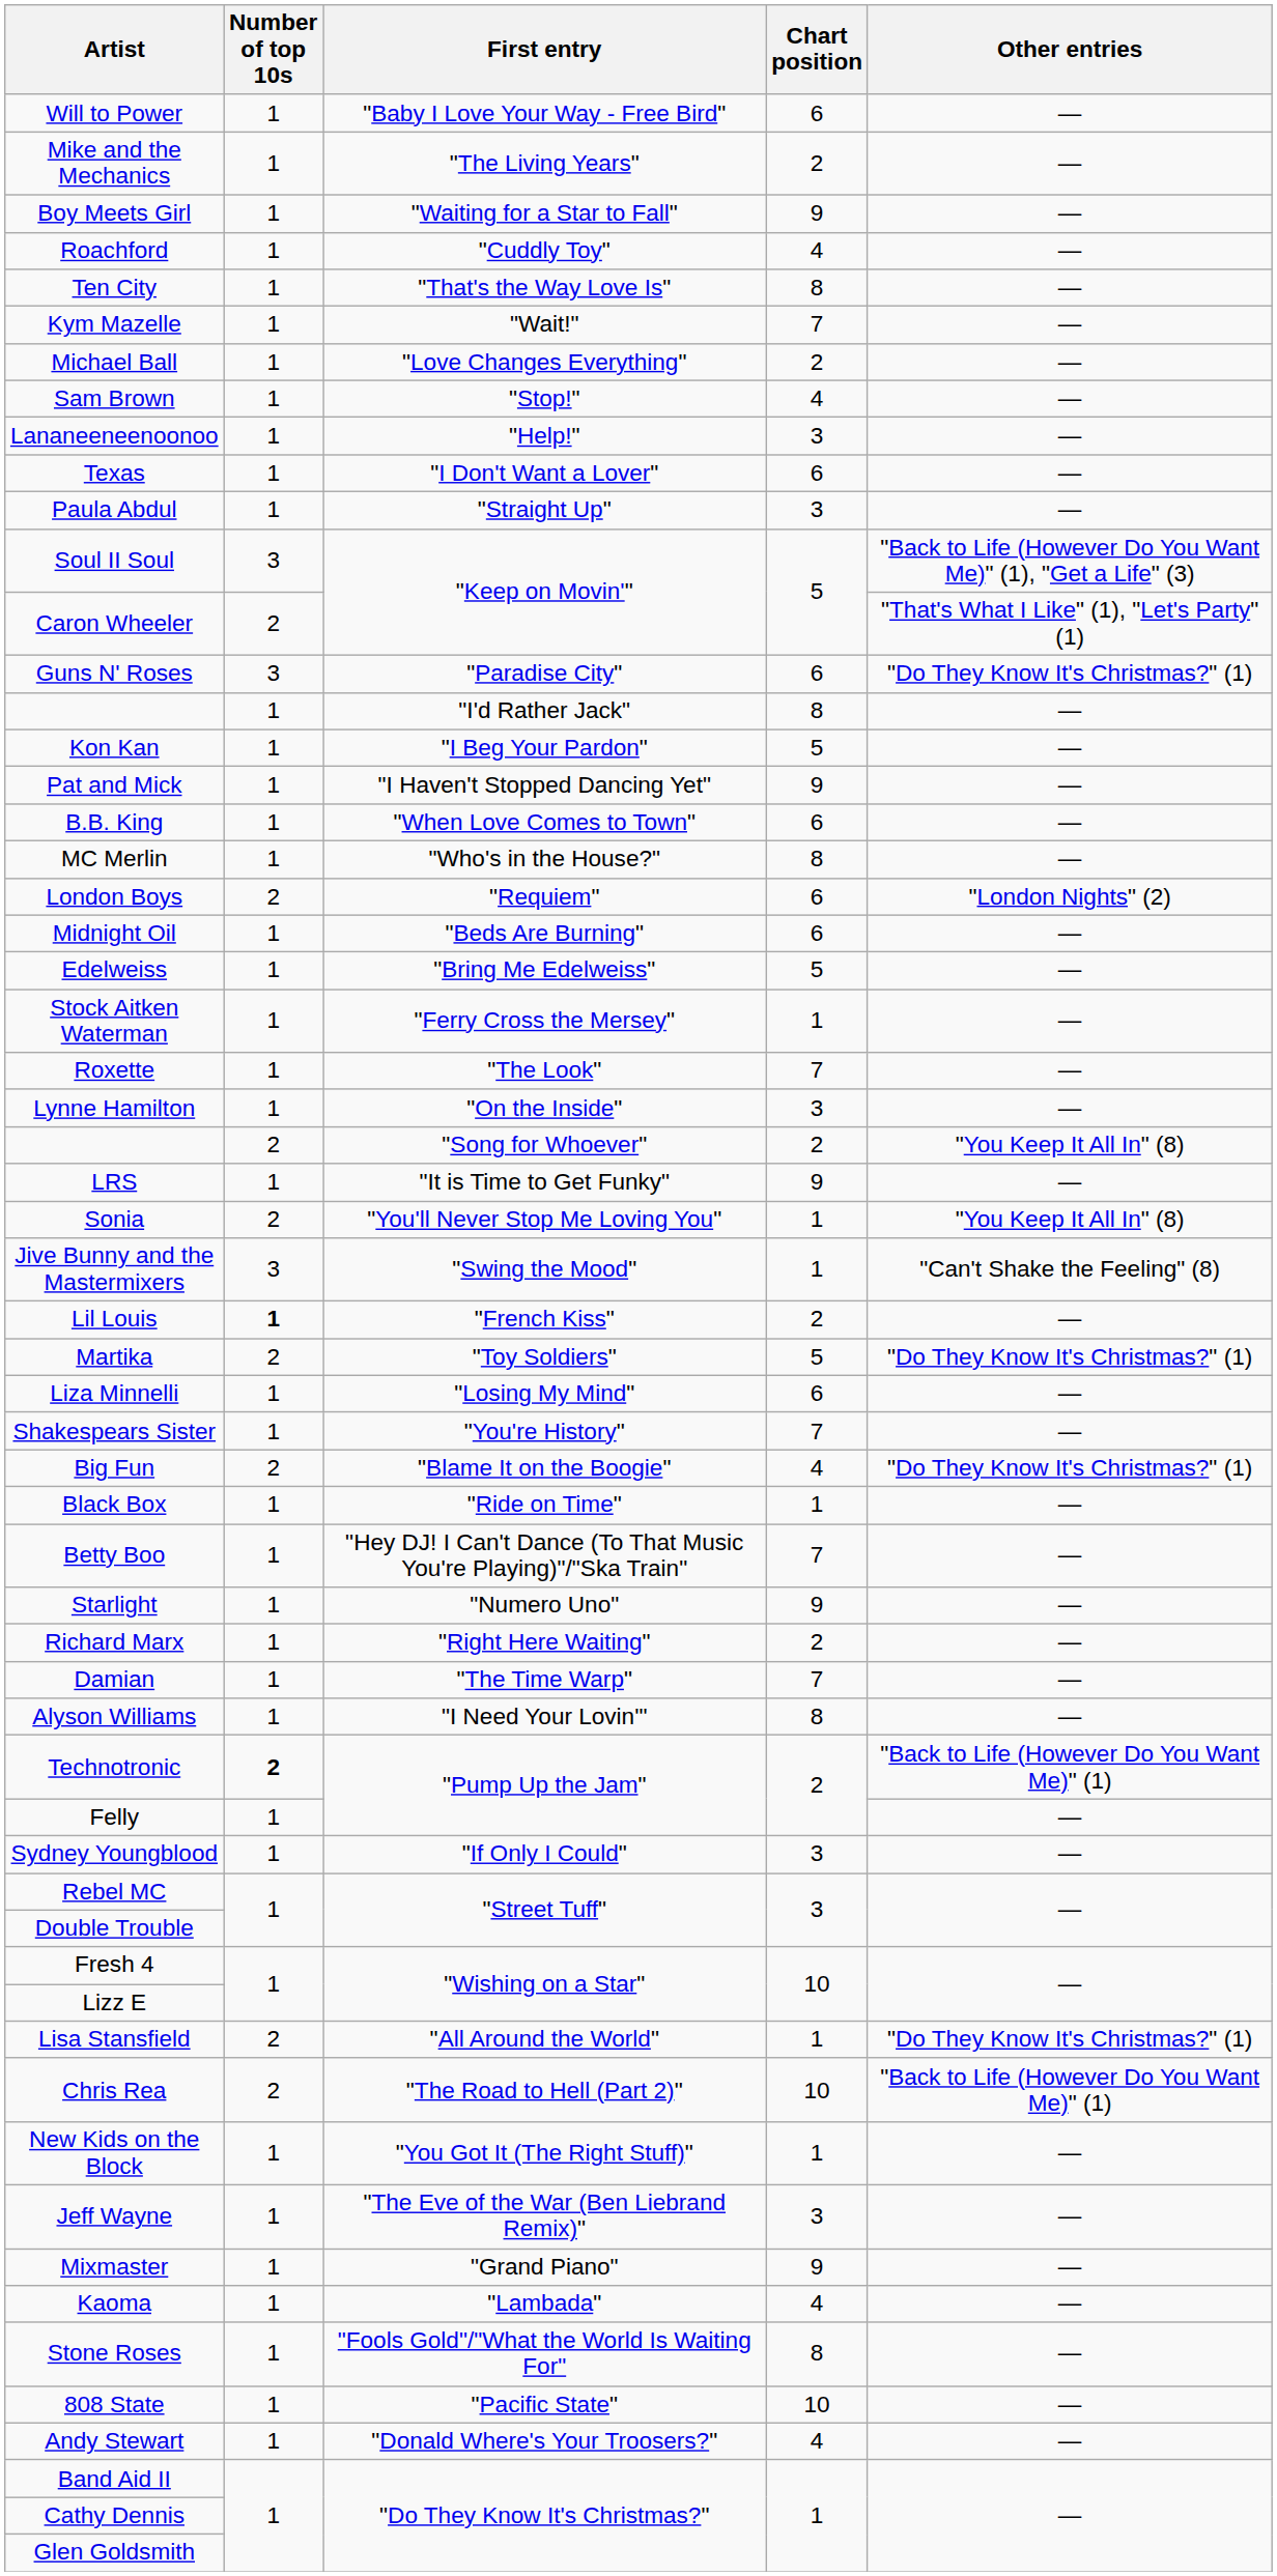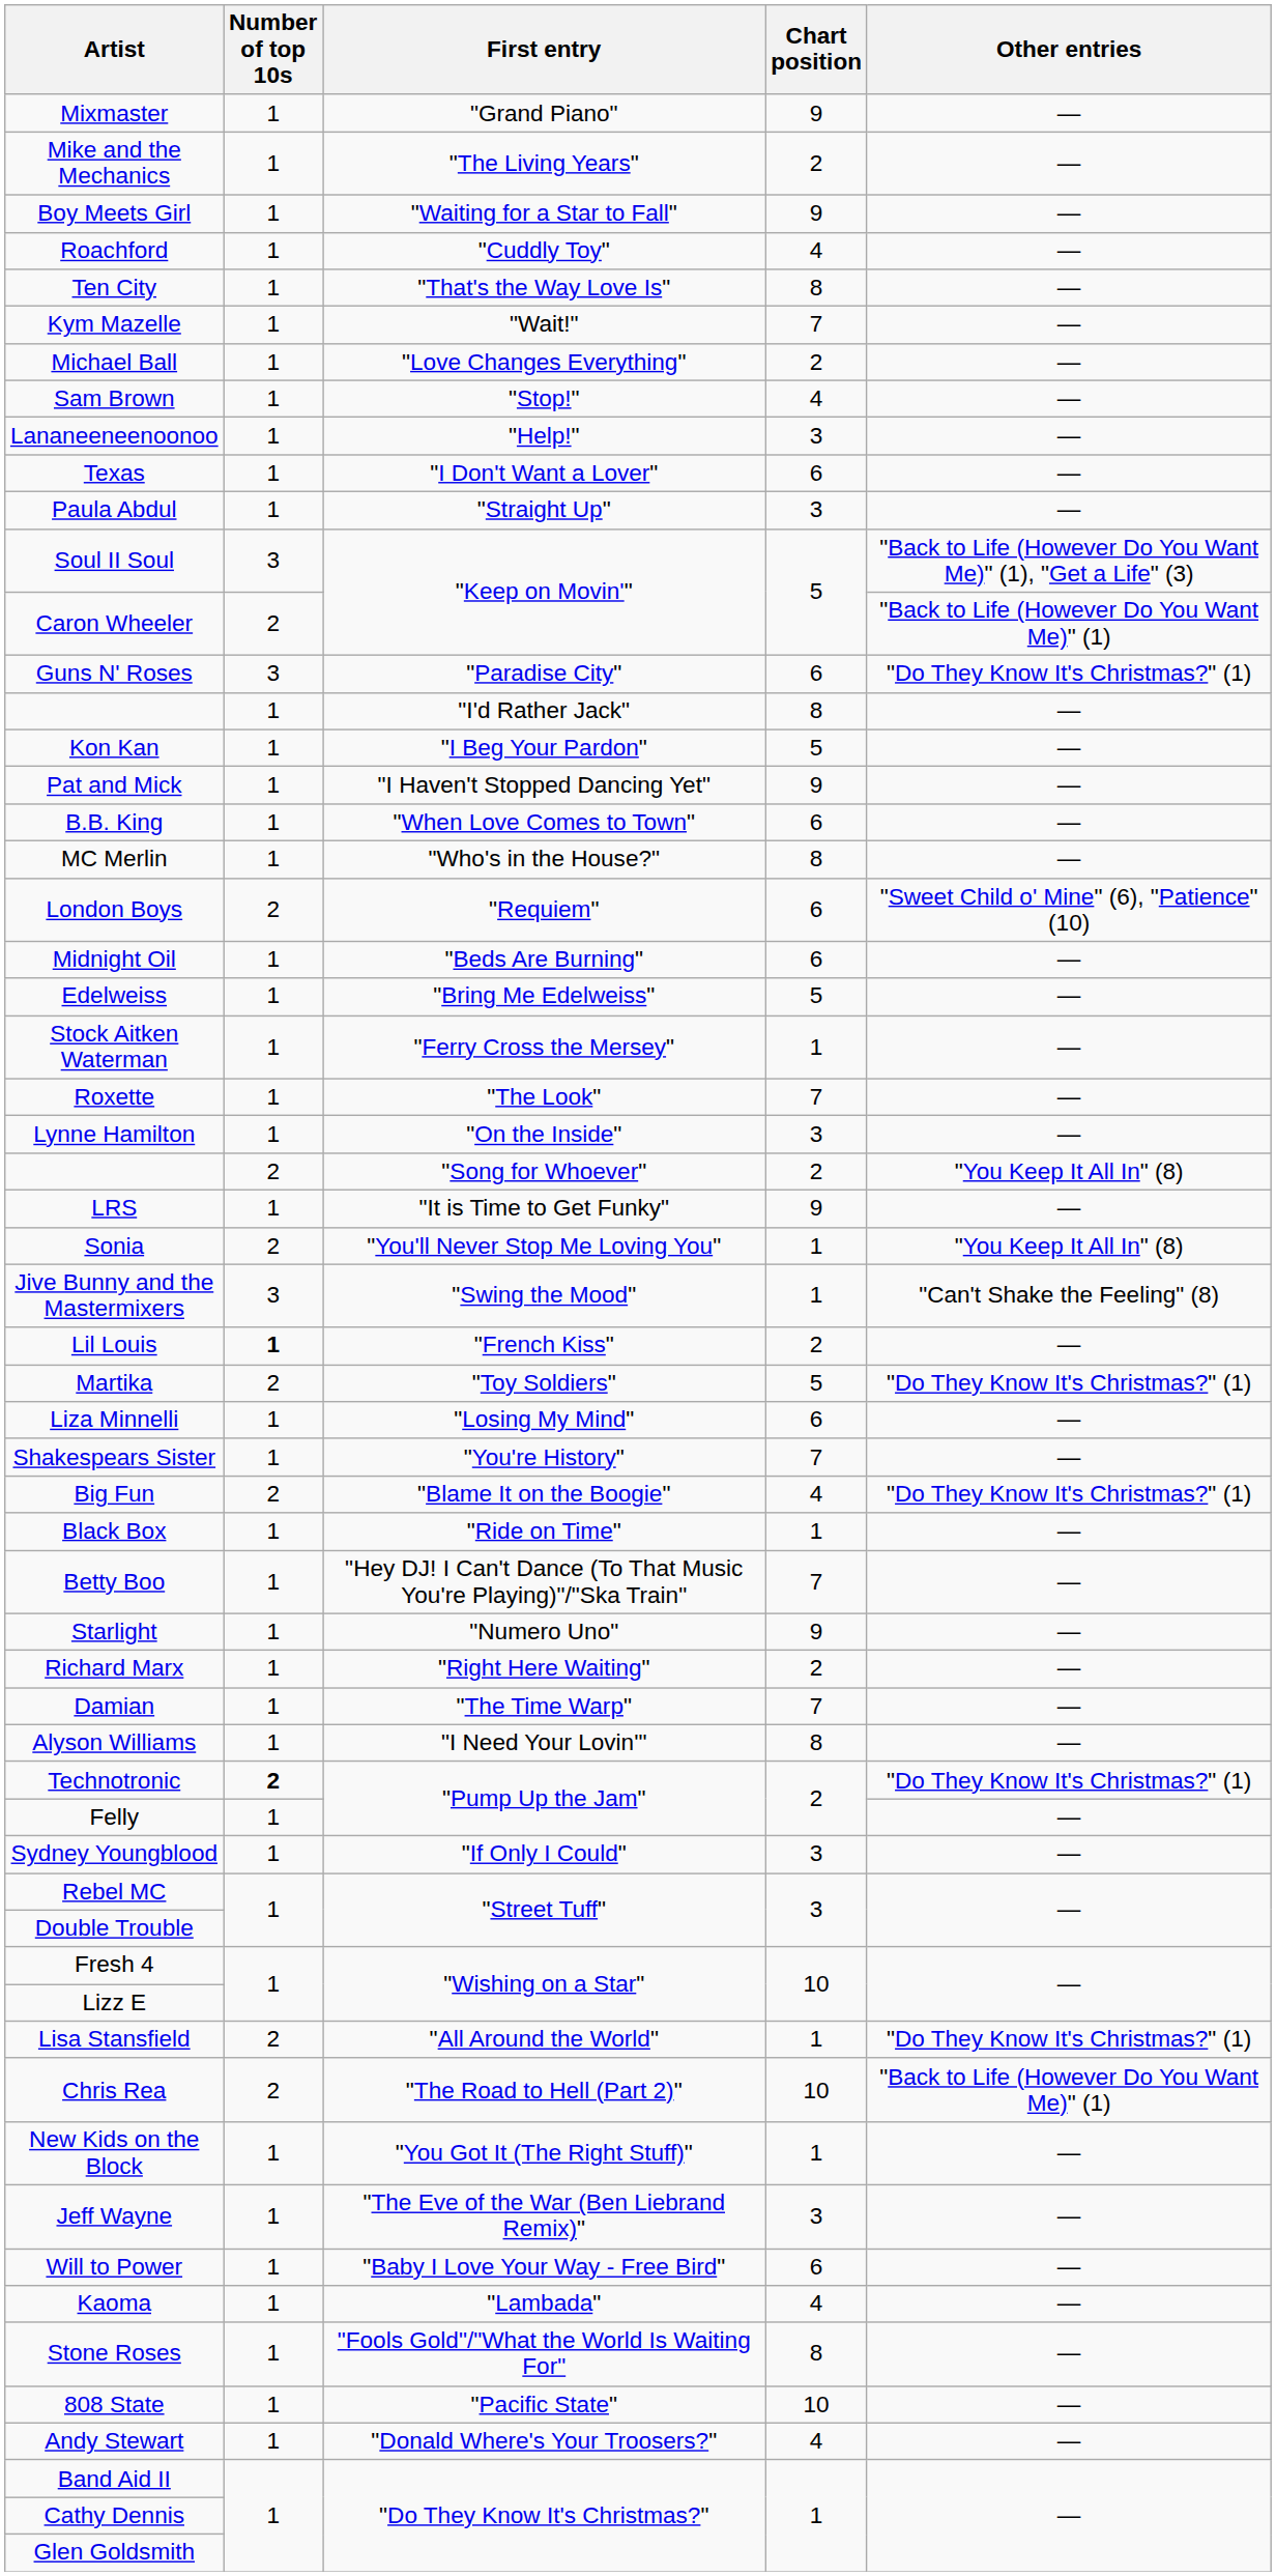 <table class="wikitable sortable mw-collapsible mw-collapsed" style="text-align: center;">
 <tr>
 <th scope="col" style="width:55px;">Artist</th>
 <th scope="col" style="width:55px;" data-sort-type="number">Number of top 10s</th>
 <th scope="col" style="text-align:center;">First entry</th>
 <th scope="col" style="width:55px;" data-sort-type="number">Chart position</th>
 <th scope="col" style="text-align:center;">Other entries</th>
 </tr>
 <tr>
-<td><a href='#'>Will to Power</a></td>
+<td><a href='#'>Mixmaster</a> </td>
 <td>1</td>
-<td>"<a href='#'>Baby I Love Your Way - Free Bird</a>"</td>
-<td>6</td>
+<td>"Grand Piano"</td>
+<td>9</td>
 <td>—</td>
 </tr>
 <tr>
 <td><a href='#'>Mike and the Mechanics</a></td>
 <td>1</td>
 <td>"<a href='#'>The Living Years</a>"</td>
 <td>2</td>
 <td>—</td>
 </tr>
 <tr>
 <td><a href='#'>Boy Meets Girl</a></td>
 <td>1</td>
 <td>"<a href='#'>Waiting for a Star to Fall</a>"</td>
 <td>9</td>
 <td>—</td>
 </tr>
 <tr>
 <td><a href='#'>Roachford</a></td>
 <td>1</td>
 <td>"<a href='#'>Cuddly Toy</a>"</td>
 <td>4</td>
 <td>—</td>
 </tr>
 <tr>
 <td><a href='#'>Ten City</a></td>
 <td>1</td>
 <td>"<a href='#'>That's the Way Love Is</a>"</td>
 <td>8</td>
 <td>—</td>
 </tr>
 <tr>
 <td><a href='#'>Kym Mazelle</a></td>
 <td>1</td>
 <td>"Wait!"</td>
 <td>7</td>
 <td>—</td>
 </tr>
 <tr>
 <td><a href='#'>Michael Ball</a></td>
 <td>1</td>
 <td>"<a href='#'>Love Changes Everything</a>"</td>
 <td>2</td>
 <td>—</td>
 </tr>
 <tr>
 <td><a href='#'>Sam Brown</a></td>
 <td>1</td>
 <td>"<a href='#'>Stop!</a>"</td>
 <td>4</td>
 <td>—</td>
 </tr>
 <tr>
 <td><a href='#'>Lananeeneenoonoo</a></td>
 <td>1</td>
 <td>"<a href='#'>Help!</a>"</td>
 <td>3</td>
 <td>—</td>
 </tr>
 <tr>
 <td><a href='#'>Texas</a></td>
 <td>1</td>
 <td>"<a href='#'>I Don't Want a Lover</a>"</td>
 <td>6</td>
 <td>—</td>
 </tr>
 <tr>
 <td><a href='#'>Paula Abdul</a></td>
 <td>1</td>
 <td>"<a href='#'>Straight Up</a>"</td>
 <td>3</td>
 <td>—</td>
 </tr>
 <tr>
 <td><a href='#'>Soul II Soul</a></td>
 <td>3</td>
 <td rowspan="2">"<a href='#'>Keep on Movin'</a>"</td>
 <td rowspan="2">5</td>
 <td>"<a href='#'>Back to Life (However Do You Want Me)</a>" (1), "<a href='#'>Get a Life</a>" (3)</td>
 </tr>
 <tr>
 <td><a href='#'>Caron Wheeler</a> </td>
 <td>2</td>
-<td>"<a href='#'>That's What I Like</a>" (1), "<a href='#'>Let's Party</a>" (1)</td>
+<td>"<a href='#'>Back to Life (However Do You Want Me)</a>" (1)</td>
 </tr>
 <tr>
 <td><a href='#'>Guns N' Roses</a></td>
 <td>3</td>
 <td>"<a href='#'>Paradise City</a>"</td>
 <td>6</td>
 <td>"<a href='#'>Do They Know It's Christmas?</a>" (1)</td>
 </tr>
 <tr>
 <td></td>
 <td>1</td>
 <td>"I'd Rather Jack"</td>
 <td>8</td>
 <td>—</td>
 </tr>
 <tr>
 <td><a href='#'>Kon Kan</a></td>
 <td>1</td>
 <td>"<a href='#'>I Beg Your Pardon</a>"</td>
 <td>5</td>
 <td>—</td>
 </tr>
 <tr>
 <td><a href='#'>Pat and Mick</a></td>
 <td>1</td>
 <td>"I Haven't Stopped Dancing Yet"</td>
 <td>9</td>
 <td>—</td>
 </tr>
 <tr>
 <td><a href='#'>B.B. King</a></td>
 <td>1</td>
 <td>"<a href='#'>When Love Comes to Town</a>"</td>
 <td>6</td>
 <td>—</td>
 </tr>
 <tr>
 <td>MC Merlin</td>
 <td>1</td>
 <td>"Who's in the House?"</td>
 <td>8</td>
 <td>—</td>
 </tr>
 <tr>
 <td><a href='#'>London Boys</a></td>
 <td>2</td>
 <td>"<a href='#'>Requiem</a>"</td>
 <td>6</td>
-<td>"<a href='#'>London Nights</a>" (2)</td>
+<td>"<a href='#'>Sweet Child o' Mine</a>" (6), "<a href='#'>Patience</a>" (10)</td>
 </tr>
 <tr>
 <td><a href='#'>Midnight Oil</a></td>
 <td>1</td>
 <td>"<a href='#'>Beds Are Burning</a>"</td>
 <td>6</td>
 <td>—</td>
 </tr>
 <tr>
 <td><a href='#'>Edelweiss</a></td>
 <td>1</td>
 <td>"<a href='#'>Bring Me Edelweiss</a>"</td>
 <td>5</td>
 <td>—</td>
 </tr>
 <tr>
 <td><a href='#'>Stock Aitken Waterman</a></td>
 <td>1</td>
 <td>"<a href='#'>Ferry Cross the Mersey</a>"</td>
 <td>1</td>
 <td>—</td>
 </tr>
 <tr>
 <td><a href='#'>Roxette</a></td>
 <td>1</td>
 <td>"<a href='#'>The Look</a>"</td>
 <td>7</td>
 <td>—</td>
 </tr>
 <tr>
 <td><a href='#'>Lynne Hamilton</a></td>
 <td>1</td>
 <td>"<a href='#'>On the Inside</a>"</td>
 <td>3</td>
 <td>—</td>
 </tr>
 <tr>
 <td></td>
 <td>2</td>
 <td>"<a href='#'>Song for Whoever</a>"</td>
 <td>2</td>
 <td>"<a href='#'>You Keep It All In</a>" (8)</td>
 </tr>
 <tr>
 <td><a href='#'>LRS</a></td>
 <td>1</td>
 <td>"It is Time to Get Funky"</td>
 <td>9</td>
 <td>—</td>
 </tr>
 <tr>
 <td><a href='#'>Sonia</a></td>
 <td>2</td>
 <td>"<a href='#'>You'll Never Stop Me Loving You</a>"</td>
 <td>1</td>
 <td>"<a href='#'>You Keep It All In</a>" (8)</td>
 </tr>
 <tr>
 <td><a href='#'>Jive Bunny and the Mastermixers</a></td>
 <td>3</td>
 <td>"<a href='#'>Swing the Mood</a>"</td>
 <td>1</td>
 <td>"Can't Shake the Feeling" (8)</td>
 </tr>
 <tr>
 <td><a href='#'>Lil Louis</a></td>
 <td><strong>1</strong></td>
 <td>"<a href='#'>French Kiss</a>"</td>
 <td>2</td>
 <td>—</td>
 </tr>
 <tr>
 <td><a href='#'>Martika</a></td>
 <td>2</td>
 <td>"<a href='#'>Toy Soldiers</a>"</td>
 <td>5</td>
 <td>"<a href='#'>Do They Know It's Christmas?</a>" (1)</td>
 </tr>
 <tr>
 <td><a href='#'>Liza Minnelli</a></td>
 <td>1</td>
 <td>"<a href='#'>Losing My Mind</a>"</td>
 <td>6</td>
 <td>—</td>
 </tr>
 <tr>
 <td><a href='#'>Shakespears Sister</a></td>
 <td>1</td>
 <td>"<a href='#'>You're History</a>"</td>
 <td>7</td>
 <td>—</td>
 </tr>
 <tr>
 <td><a href='#'>Big Fun</a></td>
 <td>2</td>
 <td>"<a href='#'>Blame It on the Boogie</a>"</td>
 <td>4</td>
 <td>"<a href='#'>Do They Know It's Christmas?</a>" (1)</td>
 </tr>
 <tr>
 <td><a href='#'>Black Box</a> </td>
 <td>1</td>
 <td>"<a href='#'>Ride on Time</a>"</td>
 <td>1</td>
 <td>—</td>
 </tr>
 <tr>
 <td><a href='#'>Betty Boo</a></td>
 <td>1</td>
 <td>"Hey DJ! I Can't Dance (To That Music You're Playing)"/"Ska Train"</td>
 <td>7</td>
 <td>—</td>
 </tr>
 <tr>
 <td><a href='#'>Starlight</a> </td>
 <td>1</td>
 <td>"Numero Uno"</td>
 <td>9</td>
 <td>—</td>
 </tr>
 <tr>
 <td><a href='#'>Richard Marx</a></td>
 <td>1</td>
 <td>"<a href='#'>Right Here Waiting</a>"</td>
 <td>2</td>
 <td>—</td>
 </tr>
 <tr>
 <td><a href='#'>Damian</a></td>
 <td>1</td>
 <td>"<a href='#'>The Time Warp</a>"</td>
 <td>7</td>
 <td>—</td>
 </tr>
 <tr>
 <td><a href='#'>Alyson Williams</a></td>
 <td>1</td>
 <td>"I Need Your Lovin'"</td>
 <td>8</td>
 <td>—</td>
 </tr>
 <tr>
 <td><a href='#'>Technotronic</a></td>
 <td><strong>2</strong></td>
 <td rowspan="2">"<a href='#'>Pump Up the Jam</a>"</td>
 <td rowspan="2">2</td>
-<td>"<a href='#'>Back to Life (However Do You Want Me)</a>" (1)</td>
+<td>"<a href='#'>Do They Know It's Christmas?</a>" (1)</td>
 </tr>
 <tr>
 <td>Felly</td>
 <td>1</td>
 <td>—</td>
 </tr>
 <tr>
 <td><a href='#'>Sydney Youngblood</a></td>
 <td>1</td>
 <td>"<a href='#'>If Only I Could</a>"</td>
 <td>3</td>
 <td>—</td>
 </tr>
 <tr>
 <td><a href='#'>Rebel MC</a></td>
 <td rowspan="2">1</td>
 <td rowspan="2">"<a href='#'>Street Tuff</a>"</td>
 <td rowspan="2">3</td>
 <td rowspan="2">—</td>
 </tr>
 <tr>
 <td><a href='#'>Double Trouble</a></td>
 </tr>
 <tr>
 <td>Fresh 4</td>
 <td rowspan="2">1</td>
 <td rowspan="2">"<a href='#'>Wishing on a Star</a>"</td>
 <td rowspan="2">10</td>
 <td rowspan="2">—</td>
 </tr>
 <tr>
 <td>Lizz E</td>
 </tr>
 <tr>
 <td><a href='#'>Lisa Stansfield</a></td>
 <td>2</td>
 <td>"<a href='#'>All Around the World</a>"</td>
 <td>1</td>
 <td>"<a href='#'>Do They Know It's Christmas?</a>" (1)</td>
 </tr>
 <tr>
 <td><a href='#'>Chris Rea</a></td>
 <td>2</td>
 <td>"<a href='#'>The Road to Hell (Part 2)</a>"</td>
 <td>10</td>
 <td>"<a href='#'>Back to Life (However Do You Want Me)</a>" (1)</td>
 </tr>
 <tr>
 <td><a href='#'>New Kids on the Block</a></td>
 <td>1</td>
 <td>"<a href='#'>You Got It (The Right Stuff)</a>"</td>
 <td>1</td>
 <td>—</td>
 </tr>
 <tr>
 <td><a href='#'>Jeff Wayne</a></td>
 <td>1</td>
 <td>"<a href='#'>The Eve of the War (Ben Liebrand Remix)</a>"</td>
 <td>3</td>
 <td>—</td>
 </tr>
 <tr>
-<td><a href='#'>Mixmaster</a> </td>
+<td><a href='#'>Will to Power</a></td>
 <td>1</td>
-<td>"Grand Piano"</td>
-<td>9</td>
+<td>"<a href='#'>Baby I Love Your Way - Free Bird</a>"</td>
+<td>6</td>
 <td>—</td>
 </tr>
 <tr>
 <td><a href='#'>Kaoma</a></td>
 <td>1</td>
 <td>"<a href='#'>Lambada</a>"</td>
 <td>4</td>
 <td>—</td>
 </tr>
 <tr>
 <td><a href='#'>Stone Roses</a></td>
 <td>1</td>
 <td><a href='#'>"Fools Gold"/"What the World Is Waiting For"</a></td>
 <td>8</td>
 <td>—</td>
 </tr>
 <tr>
 <td><a href='#'>808 State</a></td>
 <td>1</td>
 <td>"<a href='#'>Pacific State</a>"</td>
 <td>10</td>
 <td>—</td>
 </tr>
 <tr>
 <td><a href='#'>Andy Stewart</a></td>
 <td>1</td>
 <td>"<a href='#'>Donald Where's Your Troosers?</a>"</td>
 <td>4</td>
 <td>—</td>
 </tr>
 <tr>
 <td><a href='#'>Band Aid II</a></td>
 <td rowspan="3">1</td>
 <td rowspan="3">"<a href='#'>Do They Know It's Christmas?</a>"</td>
 <td rowspan="3">1</td>
 <td rowspan="3">—</td>
 </tr>
 <tr>
 <td><a href='#'>Cathy Dennis</a></td>
 </tr>
 <tr>
 <td><a href='#'>Glen Goldsmith</a></td>
 </tr>
 </table>
